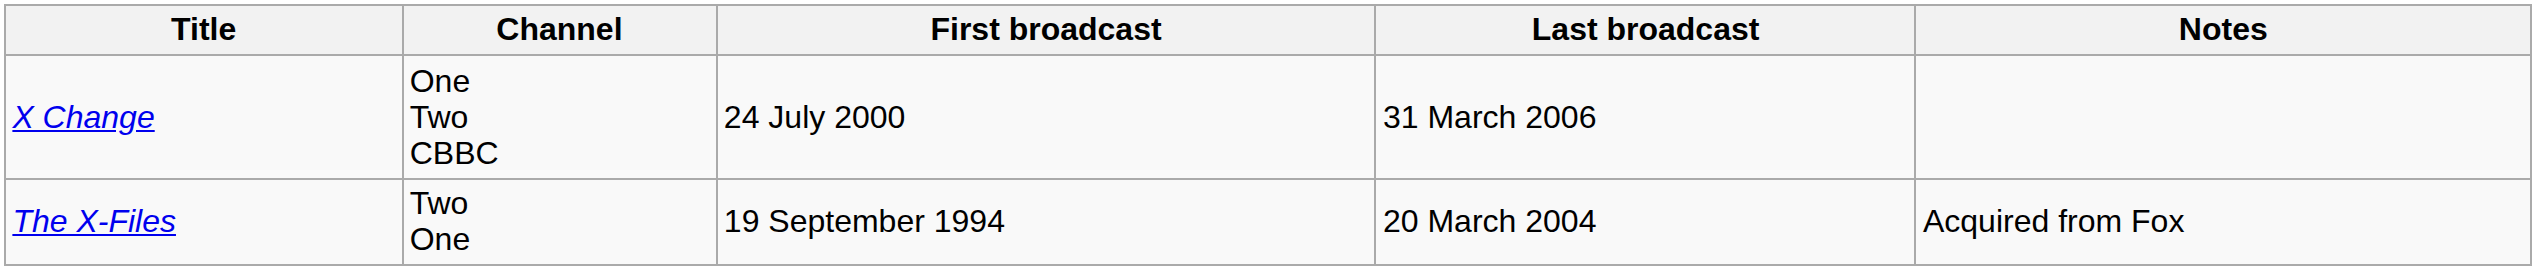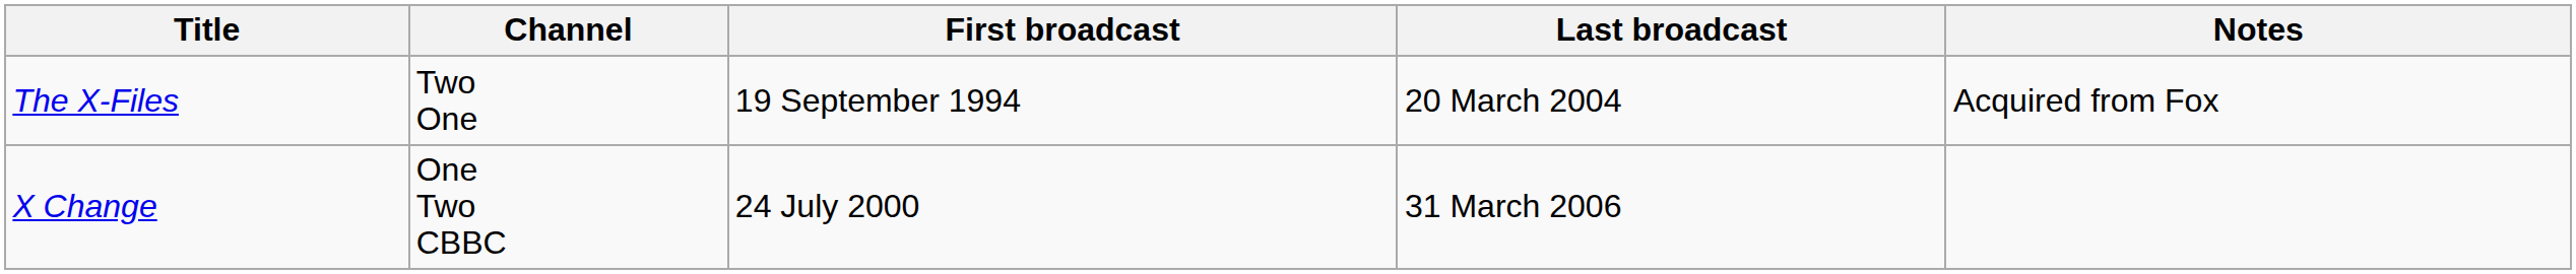 <table class="wikitable sortable" style="width:100%;">
 <tr>
 <th>Title</th>
 <th>Channel</th>
 <th>First broadcast</th>
 <th>Last broadcast</th>
 <th>Notes</th>
 </tr>
 <tr>
+<td><em><a href='#'>The X-Files</a></em></td>
+<td>Two  <br> One <em></em></td>
+<td>19 September 1994</td>
+<td>20 March 2004</td>
+<td>Acquired from Fox</td>
+</tr>
+<tr>
 <td><em><a href='#'>X Change</a></em></td>
 <td>One <em></em> <br> Two <em></em> <br> CBBC <em></em></td>
 <td>24 July 2000</td>
 <td>31 March 2006</td>
 <td></td>
 </tr>
-<tr>
-<td><em><a href='#'>The X-Files</a></em></td>
-<td>Two  <br> One <em></em></td>
-<td>19 September 1994</td>
-<td>20 March 2004</td>
-<td>Acquired from Fox</td>
-</tr>
 </table>
